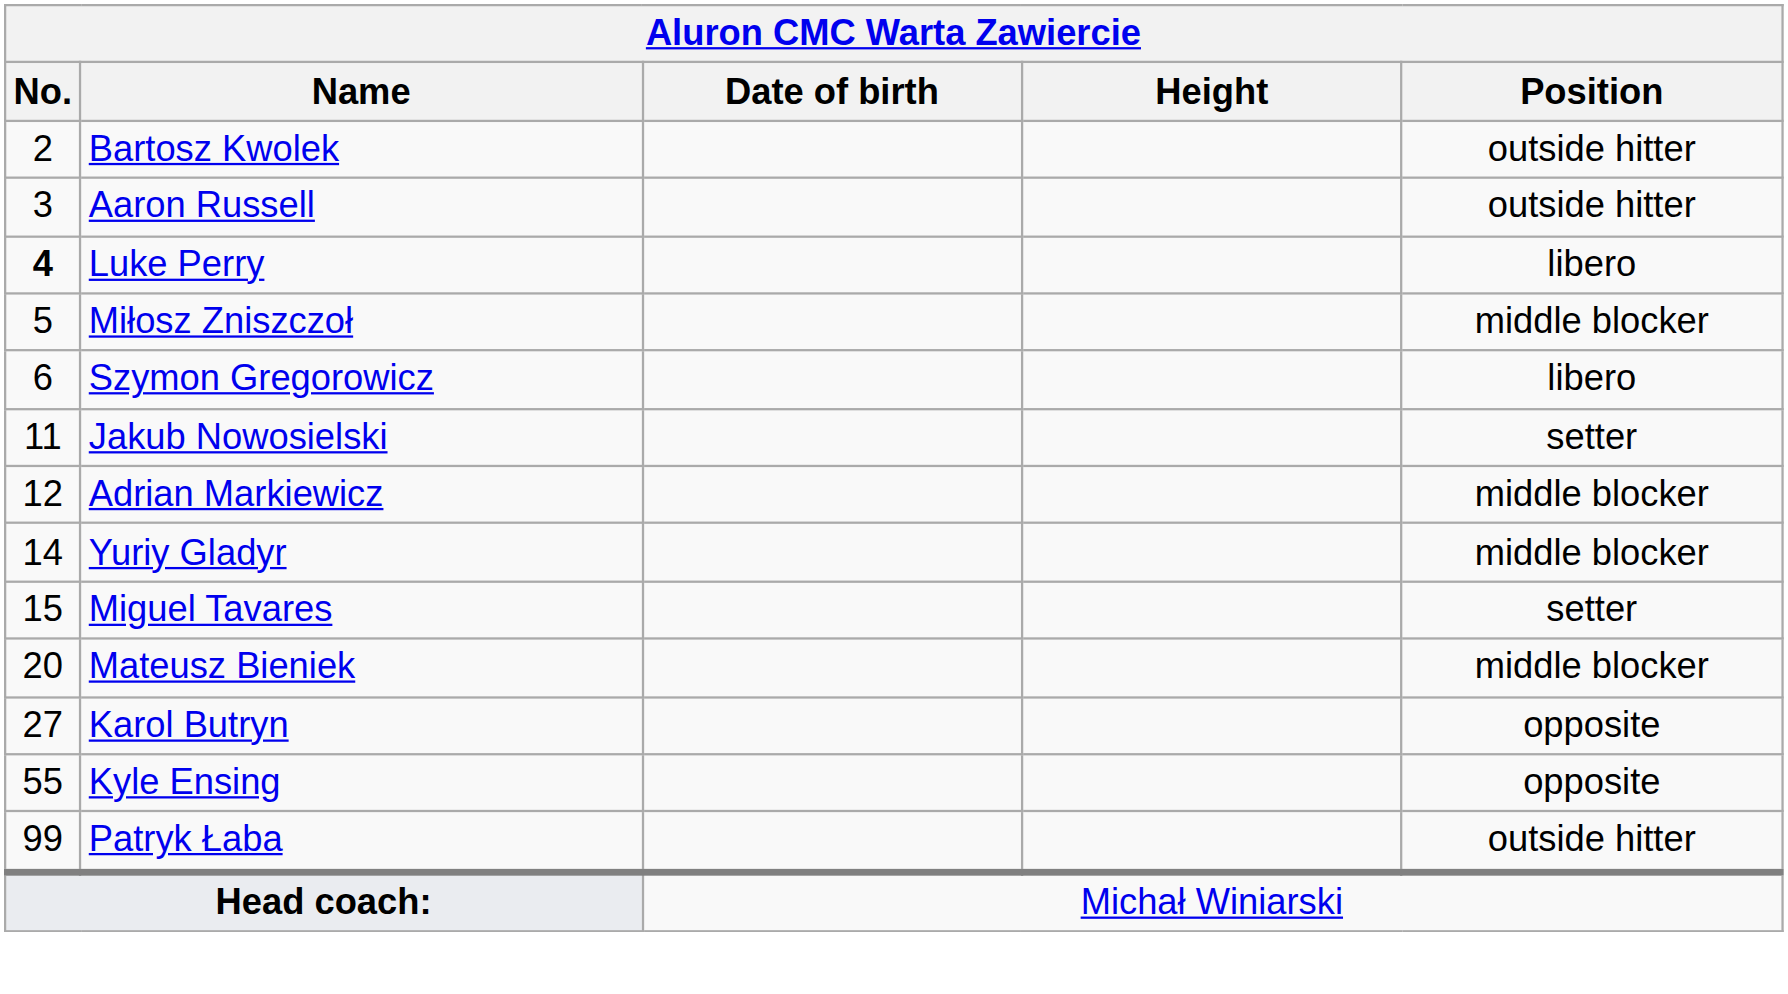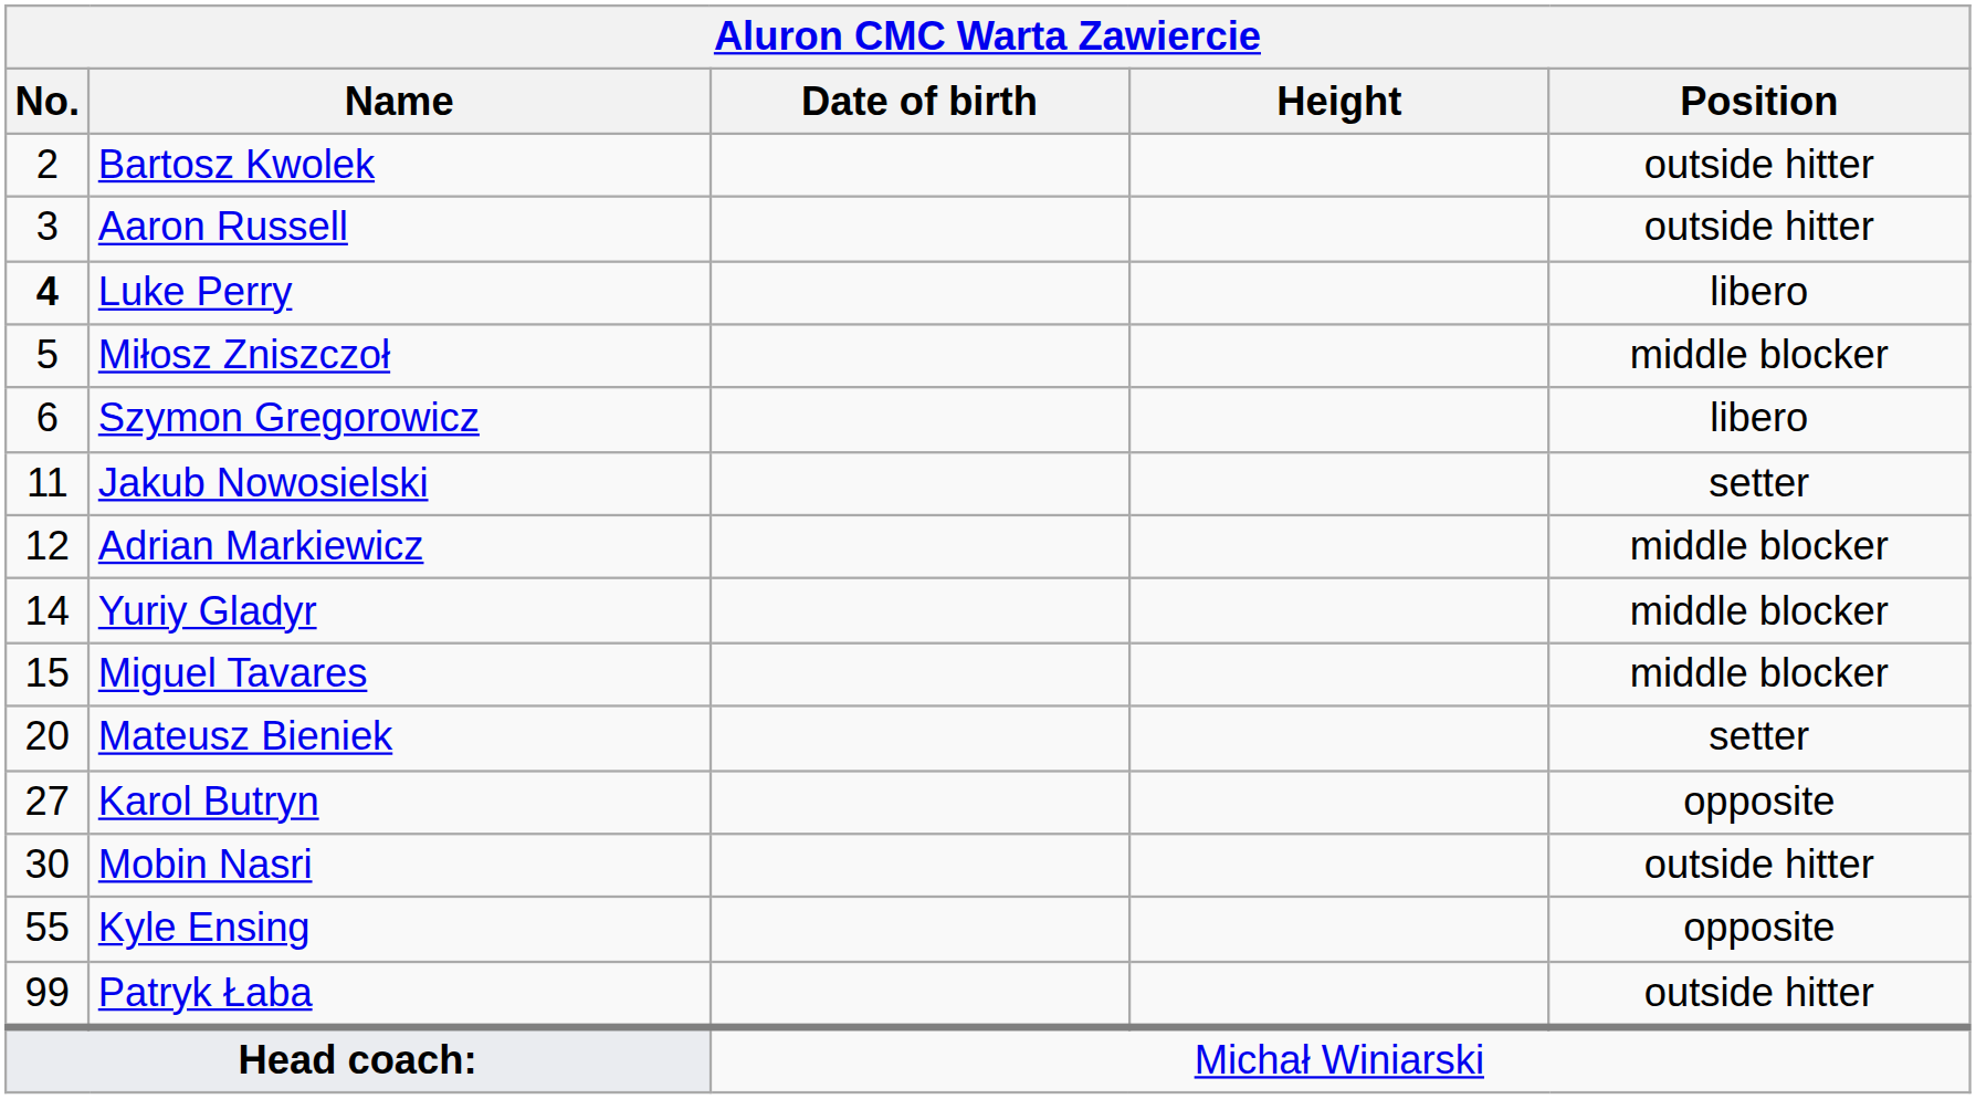 <table class="wikitable collapsible collapsed" style="font-size:100%; text-align:center">
 <tr>
 <th colspan=5 style="width:30em"><a href='#'>Aluron CMC Warta Zawiercie</a></th>
 </tr>
 <tr>
 <th>No.</th>
 <th style="width:15em">Name</th>
 <th style="width:10em">Date of birth</th>
 <th style="width:10em">Height</th>
 <th style="width:10em">Position</th>
 </tr>
 <tr>
 <td>2</td>
 <td align=left> <a href='#'>Bartosz Kwolek</a></td>
 <td align=right></td>
 <td></td>
 <td>outside hitter</td>
 </tr>
 <tr>
 <td>3</td>
 <td align=left> <a href='#'>Aaron Russell</a></td>
 <td align=right></td>
 <td></td>
 <td>outside hitter</td>
 </tr>
 <tr>
 <td><strong>4</strong></td>
 <td align=left> <a href='#'>Luke Perry</a></td>
 <td align=right></td>
 <td></td>
 <td>libero</td>
 </tr>
 <tr>
 <td>5</td>
 <td align=left> <a href='#'>Miłosz Zniszczoł</a></td>
 <td align=right></td>
 <td></td>
 <td>middle blocker</td>
 </tr>
 <tr>
 <td>6</td>
 <td align=left> <a href='#'>Szymon Gregorowicz</a></td>
 <td align=right></td>
 <td></td>
 <td>libero</td>
 </tr>
 <tr>
 <td>11</td>
 <td align=left> <a href='#'>Jakub Nowosielski</a></td>
 <td align=right></td>
 <td></td>
 <td>setter</td>
 </tr>
 <tr>
 <td>12</td>
 <td align=left> <a href='#'>Adrian Markiewicz</a></td>
 <td align=right></td>
 <td></td>
 <td>middle blocker</td>
 </tr>
 <tr>
 <td>14</td>
 <td align=left> <a href='#'>Yuriy Gladyr</a></td>
 <td align=right></td>
 <td></td>
 <td>middle blocker</td>
 </tr>
 <tr>
 <td>15</td>
 <td align=left> <a href='#'>Miguel Tavares</a></td>
 <td align=right></td>
 <td></td>
-<td>setter</td>
+<td>middle blocker</td>
 </tr>
 <tr>
 <td>20</td>
 <td align=left> <a href='#'>Mateusz Bieniek</a></td>
 <td align=right></td>
 <td></td>
-<td>middle blocker</td>
+<td>setter</td>
 </tr>
 <tr>
 <td>27</td>
 <td align=left> <a href='#'>Karol Butryn</a></td>
 <td align=right></td>
 <td></td>
 <td>opposite</td>
+</tr>
+<tr>
+<td>30</td>
+<td align=left> <a href='#'>Mobin Nasri</a></td>
+<td align=right></td>
+<td></td>
+<td>outside hitter</td>
 </tr>
 <tr>
 <td>55</td>
 <td align=left> <a href='#'>Kyle Ensing</a></td>
 <td align=right></td>
 <td></td>
 <td>opposite</td>
 </tr>
 <tr>
 <td>99</td>
 <td align=left> <a href='#'>Patryk Łaba</a></td>
 <td align=right></td>
 <td></td>
 <td>outside hitter</td>
 </tr>
 <tr style="border-top: 3px solid grey">
 <td colspan=2 style="background:#EAECF0"><strong>Head coach:</strong></td>
 <td colspan=3> <a href='#'>Michał Winiarski</a></td>
 </tr>
 </table>
